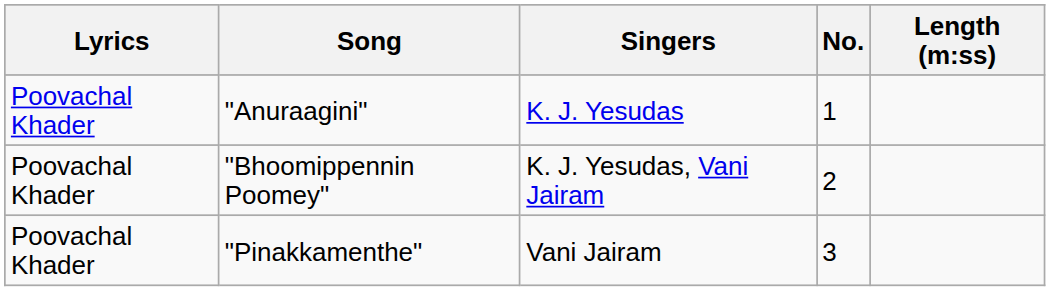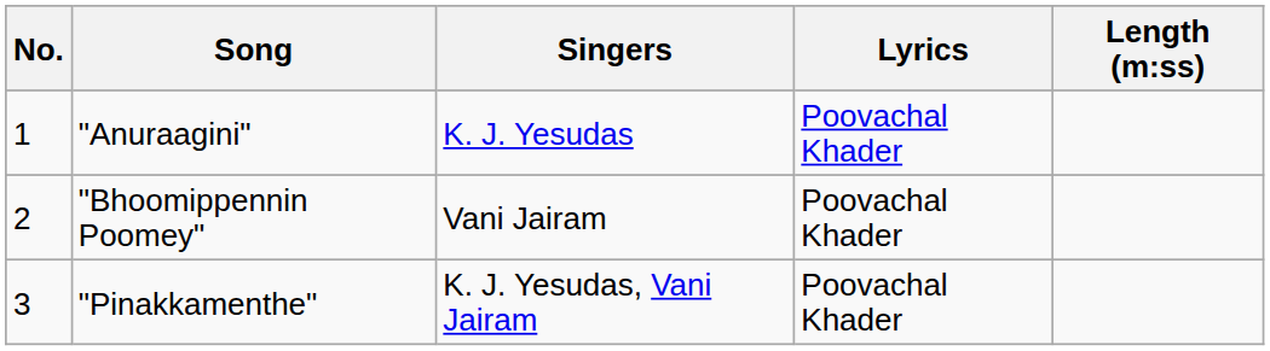 <table class="wikitable" style="font-size:95%;">
 <tr>
-<th>Lyrics</th>
+<th>No.</th>
 <th>Song</th>
 <th>Singers</th>
-<th>No.</th>
+<th>Lyrics</th>
 <th>Length (m:ss)</th>
 </tr>
 <tr>
-<td><a href='#'>Poovachal Khader</a></td>
+<td>1</td>
 <td>"Anuraagini"</td>
 <td><a href='#'>K. J. Yesudas</a></td>
-<td>1</td>
+<td><a href='#'>Poovachal Khader</a></td>
 <td></td>
 </tr>
 <tr>
+<td>2</td>
+<td>"Bhoomippennin Poomey"</td>
+<td>Vani Jairam</td>
 <td>Poovachal Khader</td>
-<td>"Bhoomippennin Poomey"</td>
-<td>K. J. Yesudas, <a href='#'>Vani Jairam</a></td>
-<td>2</td>
 <td></td>
 </tr>
 <tr>
+<td>3</td>
+<td>"Pinakkamenthe"</td>
+<td>K. J. Yesudas, <a href='#'>Vani Jairam</a></td>
 <td>Poovachal Khader</td>
-<td>"Pinakkamenthe"</td>
-<td>Vani Jairam</td>
-<td>3</td>
 <td></td>
 </tr>
 </table>
